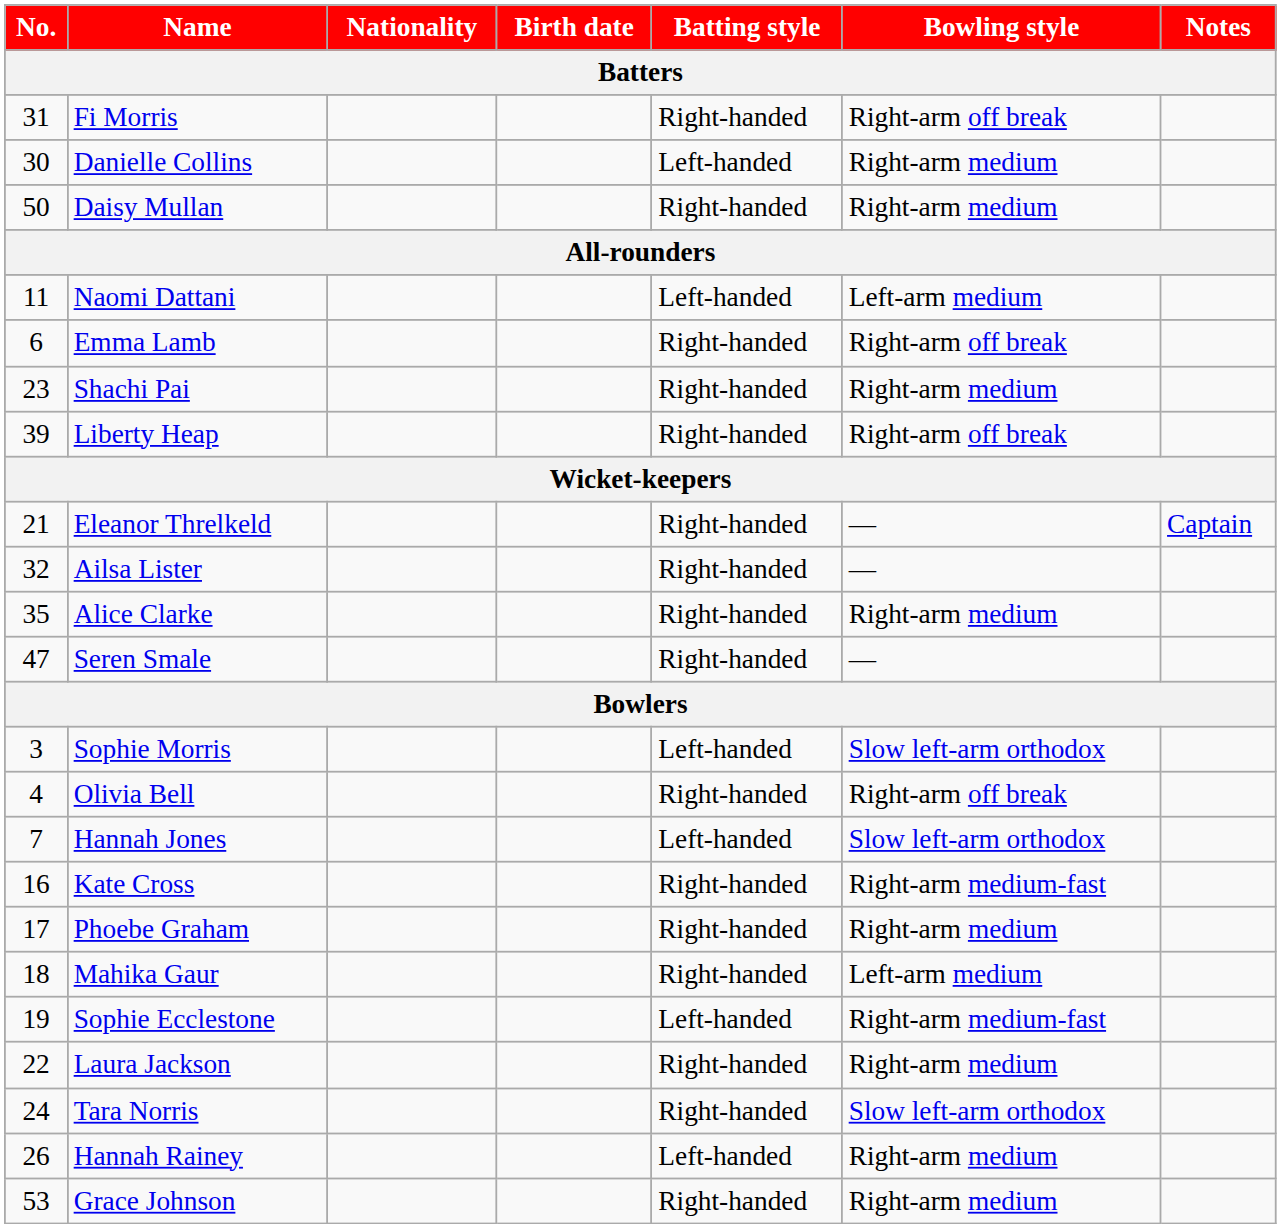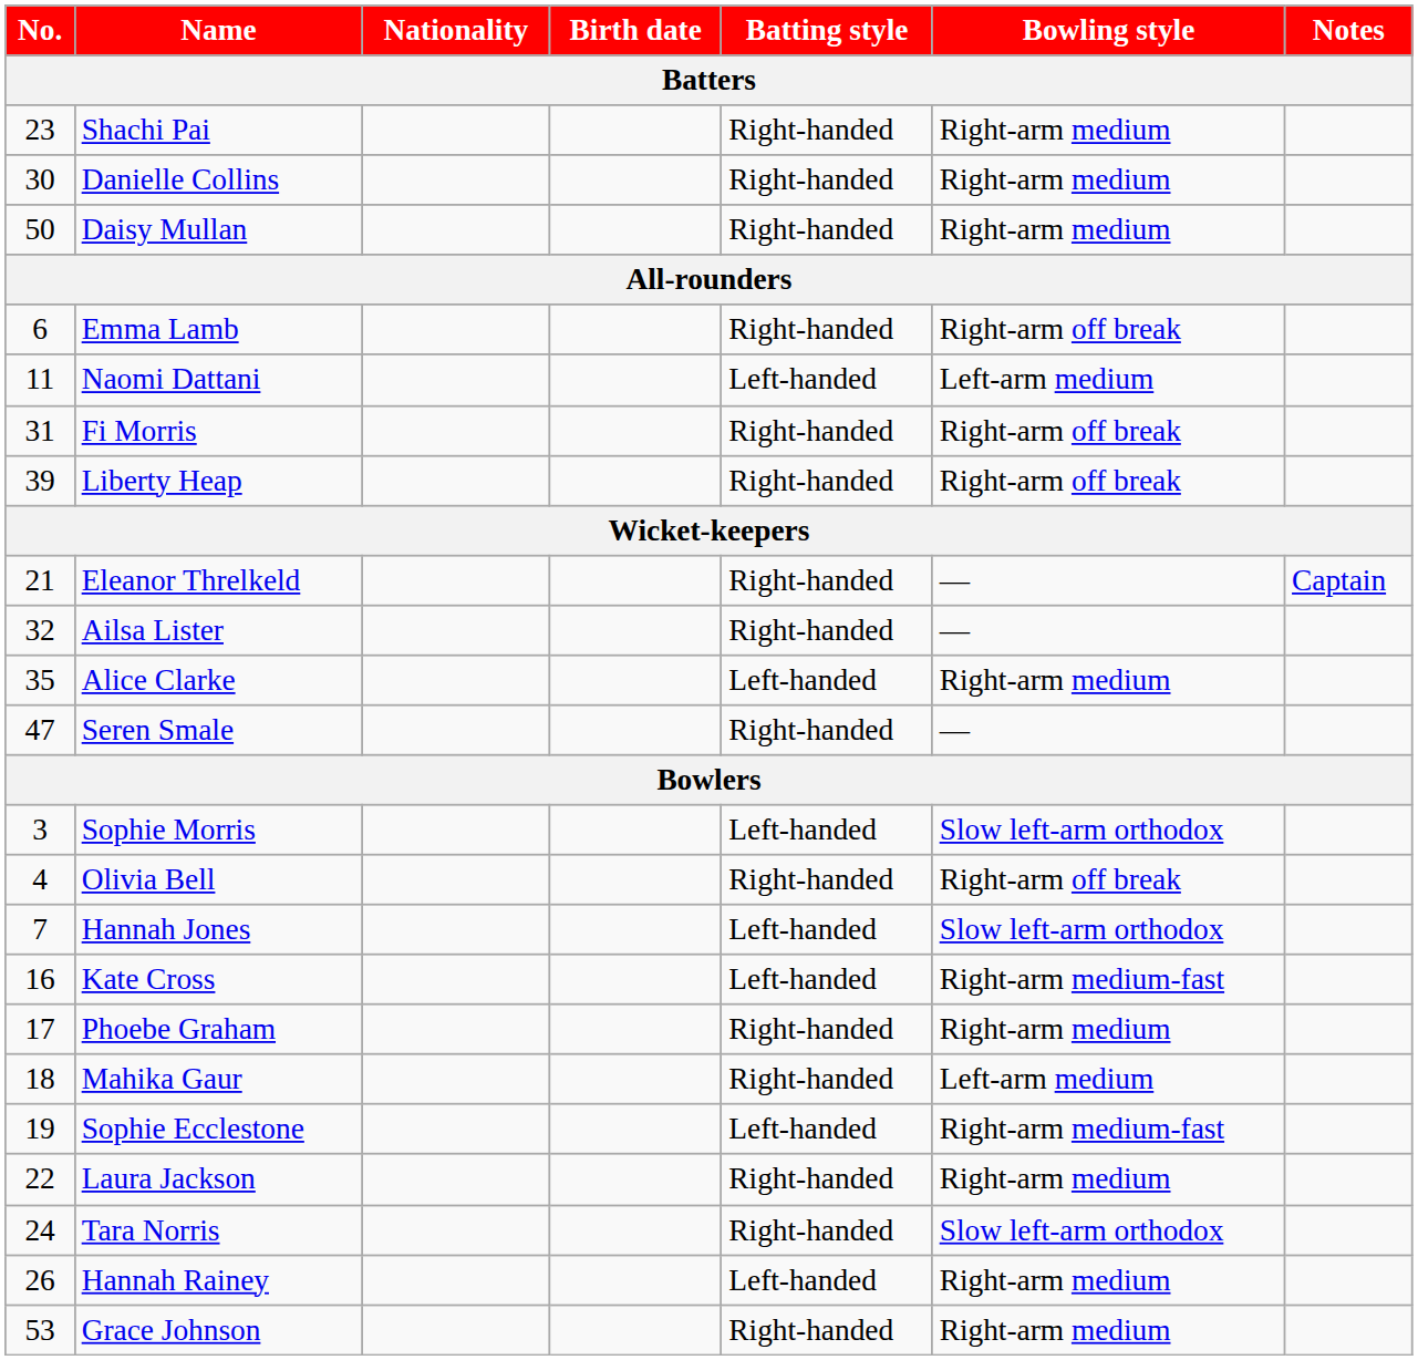 <table class="wikitable"  style="font-size:95%; width:80%;">
 <tr>
 <th style="background:red; color:white">No.</th>
 <th style="background:red; color:white">Name</th>
 <th style="background:red; color:white">Nationality</th>
 <th style="background:red; color:white">Birth date</th>
 <th style="background:red; color:white">Batting style</th>
 <th style="background:red; color:white">Bowling style</th>
 <th style="background:red; color:white">Notes</th>
 </tr>
 <tr>
 <th colspan="7">Batters</th>
 </tr>
 <tr>
-<td style="text-align:center">31</td>
-<td><a href='#'>Fi Morris</a></td>
+<td style="text-align:center">23</td>
+<td><a href='#'>Shachi Pai</a></td>
 <td></td>
 <td></td>
 <td>Right-handed</td>
-<td>Right-arm <a href='#'>off break</a></td>
+<td>Right-arm <a href='#'>medium</a></td>
 <td></td>
 </tr>
 <tr>
 <td style="text-align:center">30</td>
 <td><a href='#'>Danielle Collins</a></td>
 <td></td>
 <td></td>
-<td>Left-handed</td>
+<td>Right-handed</td>
 <td>Right-arm <a href='#'>medium</a></td>
 <td></td>
 </tr>
 <tr>
 <td style="text-align:center">50</td>
 <td><a href='#'>Daisy Mullan</a></td>
 <td></td>
 <td></td>
 <td>Right-handed</td>
 <td>Right-arm <a href='#'>medium</a></td>
 <td></td>
 </tr>
 <tr>
 <th colspan="7">All-rounders</th>
 </tr>
 <tr>
+<td style="text-align:center">6</td>
+<td><a href='#'>Emma Lamb</a> </td>
+<td></td>
+<td></td>
+<td>Right-handed</td>
+<td>Right-arm <a href='#'>off break</a></td>
+<td></td>
+</tr>
+<tr>
 <td style="text-align:center">11</td>
 <td><a href='#'>Naomi Dattani</a></td>
 <td></td>
 <td></td>
 <td>Left-handed</td>
 <td>Left-arm <a href='#'>medium</a></td>
 <td></td>
 </tr>
 <tr>
-<td style="text-align:center">6</td>
-<td><a href='#'>Emma Lamb</a> </td>
+<td style="text-align:center">31</td>
+<td><a href='#'>Fi Morris</a></td>
 <td></td>
 <td></td>
 <td>Right-handed</td>
 <td>Right-arm <a href='#'>off break</a></td>
-<td></td>
-</tr>
-<tr>
-<td style="text-align:center">23</td>
-<td><a href='#'>Shachi Pai</a></td>
-<td></td>
-<td></td>
-<td>Right-handed</td>
-<td>Right-arm <a href='#'>medium</a></td>
 <td></td>
 </tr>
 <tr>
 <td style="text-align:center">39</td>
 <td><a href='#'>Liberty Heap</a></td>
 <td></td>
 <td></td>
 <td>Right-handed</td>
 <td>Right-arm <a href='#'>off break</a></td>
 <td></td>
 </tr>
 <tr>
 <th colspan="7">Wicket-keepers</th>
 </tr>
 <tr>
 <td style="text-align:center">21</td>
 <td><a href='#'>Eleanor Threlkeld</a></td>
 <td></td>
 <td></td>
 <td>Right-handed</td>
 <td>—</td>
 <td><a href='#'>Captain</a></td>
 </tr>
 <tr>
 <td style="text-align:center">32</td>
 <td><a href='#'>Ailsa Lister</a> </td>
 <td></td>
 <td></td>
 <td>Right-handed</td>
 <td>—</td>
 <td></td>
 </tr>
 <tr>
 <td style="text-align:center">35</td>
 <td><a href='#'>Alice Clarke</a></td>
 <td></td>
 <td></td>
-<td>Right-handed</td>
+<td>Left-handed</td>
 <td>Right-arm <a href='#'>medium</a></td>
 <td></td>
 </tr>
 <tr>
 <td style="text-align:center">47</td>
 <td><a href='#'>Seren Smale</a> </td>
 <td></td>
 <td></td>
 <td>Right-handed</td>
 <td>—</td>
 <td></td>
 </tr>
 <tr>
 <th colspan="7">Bowlers</th>
 </tr>
 <tr>
 <td style="text-align:center">3</td>
 <td><a href='#'>Sophie Morris</a></td>
 <td></td>
 <td></td>
 <td>Left-handed</td>
 <td><a href='#'>Slow left-arm orthodox</a></td>
 <td></td>
 </tr>
 <tr>
 <td style="text-align:center">4</td>
 <td><a href='#'>Olivia Bell</a> </td>
 <td></td>
 <td></td>
 <td>Right-handed</td>
 <td>Right-arm <a href='#'>off break</a></td>
 <td></td>
 </tr>
 <tr>
 <td style="text-align:center">7</td>
 <td><a href='#'>Hannah Jones</a></td>
 <td></td>
 <td></td>
 <td>Left-handed</td>
 <td><a href='#'>Slow left-arm orthodox</a></td>
 <td></td>
 </tr>
 <tr>
 <td style="text-align:center">16</td>
 <td><a href='#'>Kate Cross</a> </td>
 <td></td>
 <td></td>
-<td>Right-handed</td>
+<td>Left-handed</td>
 <td>Right-arm <a href='#'>medium-fast</a></td>
 <td></td>
 </tr>
 <tr>
 <td style="text-align:center">17</td>
 <td><a href='#'>Phoebe Graham</a></td>
 <td></td>
 <td></td>
 <td>Right-handed</td>
 <td>Right-arm <a href='#'>medium</a></td>
 <td></td>
 </tr>
 <tr>
 <td style="text-align:center">18</td>
 <td><a href='#'>Mahika Gaur</a> </td>
 <td></td>
 <td></td>
 <td>Right-handed</td>
 <td>Left-arm <a href='#'>medium</a></td>
 <td></td>
 </tr>
 <tr>
 <td style="text-align:center">19</td>
 <td><a href='#'>Sophie Ecclestone</a> </td>
 <td></td>
 <td></td>
 <td>Left-handed</td>
 <td>Right-arm <a href='#'>medium-fast</a></td>
 <td></td>
 </tr>
 <tr>
 <td style="text-align:center">22</td>
 <td><a href='#'>Laura Jackson</a></td>
 <td></td>
 <td></td>
 <td>Right-handed</td>
 <td>Right-arm <a href='#'>medium</a></td>
 <td></td>
 </tr>
 <tr>
 <td style="text-align:center">24</td>
 <td><a href='#'>Tara Norris</a> </td>
 <td></td>
 <td></td>
 <td>Right-handed</td>
 <td><a href='#'>Slow left-arm orthodox</a></td>
 <td></td>
 </tr>
 <tr>
 <td style="text-align:center">26</td>
 <td><a href='#'>Hannah Rainey</a> </td>
 <td></td>
 <td></td>
 <td>Left-handed</td>
 <td>Right-arm <a href='#'>medium</a></td>
 <td></td>
 </tr>
 <tr>
 <td style="text-align:center">53</td>
 <td><a href='#'>Grace Johnson</a></td>
 <td></td>
 <td></td>
 <td>Right-handed</td>
 <td>Right-arm <a href='#'>medium</a></td>
 <td></td>
 </tr>
 </table>
